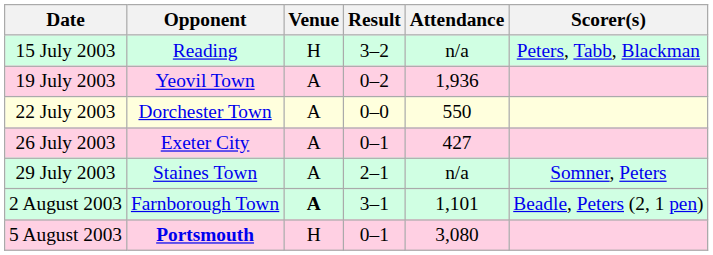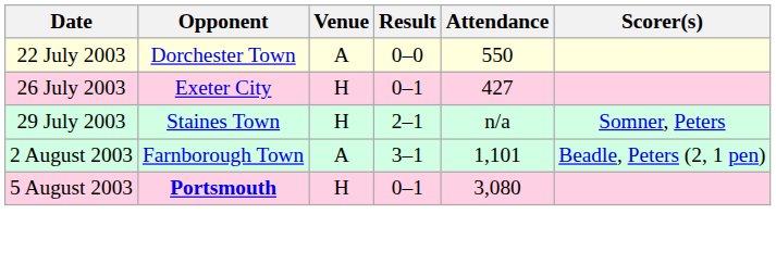 <table class="wikitable sortable" style="text-align:center;">
 <tr>
 <th>Date</th>
 <th>Opponent</th>
 <th>Venue</th>
 <th>Result</th>
 <th>Attendance</th>
 <th>Scorer(s)</th>
-</tr>
-<tr style="background:#d0ffe3;">
-<td>15 July 2003</td>
-<td><a href='#'>Reading</a></td>
-<td>H</td>
-<td>3–2</td>
-<td>n/a</td>
-<td><a href='#'>Peters</a>, <a href='#'>Tabb</a>, <a href='#'>Blackman</a></td>
-</tr>
-<tr style="background:#ffd0e3;">
-<td>19 July 2003</td>
-<td><a href='#'>Yeovil Town</a></td>
-<td>A</td>
-<td>0–2</td>
-<td>1,936</td>
-<td></td>
 </tr>
 <tr style="background:#ffd;">
 <td>22 July 2003</td>
 <td><a href='#'>Dorchester Town</a></td>
 <td>A</td>
 <td>0–0</td>
 <td>550</td>
 <td></td>
 </tr>
 <tr style="background:#ffd0e3;">
 <td>26 July 2003</td>
 <td><a href='#'>Exeter City</a></td>
-<td>A</td>
+<td>H</td>
 <td>0–1</td>
 <td>427</td>
 <td></td>
 </tr>
 <tr style="background:#d0ffe3;">
 <td>29 July 2003</td>
 <td><a href='#'>Staines Town</a></td>
-<td>A</td>
+<td>H</td>
 <td>2–1</td>
 <td>n/a</td>
 <td><a href='#'>Somner</a>, <a href='#'>Peters</a></td>
 </tr>
 <tr style="background:#d0ffe3;">
 <td>2 August 2003</td>
 <td><a href='#'>Farnborough Town</a></td>
-<td><strong>A</strong></td>
+<td>A</td>
 <td>3–1</td>
 <td>1,101</td>
 <td><a href='#'>Beadle</a>, <a href='#'>Peters</a> (2, 1 <a href='#'>pen</a>)</td>
 </tr>
 <tr style="background:#ffd0e3;">
 <td>5 August 2003</td>
 <td><strong><a href='#'>Portsmouth</a></strong></td>
 <td>H</td>
 <td>0–1</td>
 <td>3,080</td>
 <td></td>
 </tr>
 </table>
